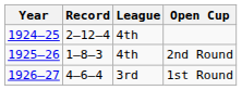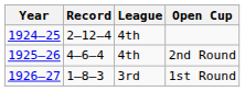 <table class="wikitable">
 <tr>
 <th>Year</th>
 <th>Record</th>
 <th>League</th>
 <th>Open Cup</th>
 </tr>
 <tr>
 <td><a href='#'>1924–25</a></td>
 <td>2–12–4</td>
 <td>4th</td>
 <td></td>
 </tr>
 <tr>
 <td><a href='#'>1925–26</a></td>
-<td>1–8–3</td>
+<td>4–6–4</td>
 <td>4th</td>
 <td>2nd Round</td>
 </tr>
 <tr>
 <td><a href='#'>1926–27</a></td>
-<td>4–6–4</td>
+<td>1–8–3</td>
 <td>3rd</td>
 <td>1st Round</td>
 </tr>
 </table>
